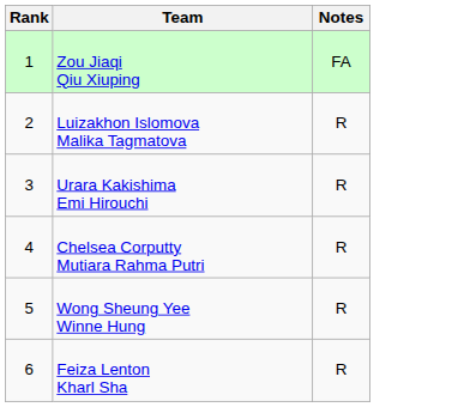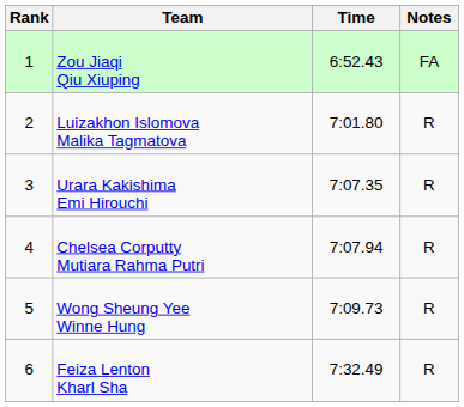 <table class=wikitable style="text-align:center">
 <tr>
 <th width=40>Rank</th>
 <th width=250>Team</th>
+<th width=80>Time</th>
 <th width=50>Notes</th>
 </tr>
 <tr bgcolor="ccffcc">
 <td>1</td>
 <td align="left"><br><a href='#'>Zou Jiaqi</a><br><a href='#'>Qiu Xiuping</a></td>
+<td>6:52.43</td>
 <td>FA</td>
 </tr>
 <tr>
 <td>2</td>
 <td align="left"><br><a href='#'>Luizakhon Islomova</a><br><a href='#'>Malika Tagmatova</a></td>
+<td>7:01.80</td>
 <td>R</td>
 </tr>
 <tr>
 <td>3</td>
 <td align="left"><br><a href='#'>Urara Kakishima</a><br><a href='#'>Emi Hirouchi</a></td>
+<td>7:07.35</td>
 <td>R</td>
 </tr>
 <tr>
 <td>4</td>
 <td align="left"><br><a href='#'>Chelsea Corputty</a><br><a href='#'>Mutiara Rahma Putri</a></td>
+<td>7:07.94</td>
 <td>R</td>
 </tr>
 <tr>
 <td>5</td>
 <td align="left"><br><a href='#'>Wong Sheung Yee</a><br><a href='#'>Winne Hung</a></td>
+<td>7:09.73</td>
 <td>R</td>
 </tr>
 <tr>
 <td>6</td>
 <td align="left"><br><a href='#'>Feiza Lenton</a><br><a href='#'>Kharl Sha</a></td>
+<td>7:32.49</td>
 <td>R</td>
 </tr>
 </table>
